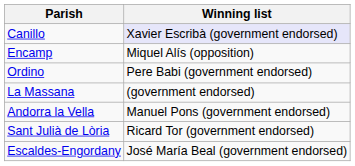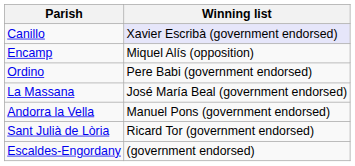 <table class="wikitable">
 <tr>
 <th>Parish</th>
 <th>Winning list</th>
 </tr>
 <tr>
 <td><a href='#'>Canillo</a></td>
 <td style="background: lavender;">Xavier Escribà (government endorsed)</td>
 </tr>
 <tr>
 <td><a href='#'>Encamp</a></td>
 <td>Miquel Alís (opposition)</td>
 </tr>
 <tr>
 <td><a href='#'>Ordino</a></td>
 <td>Pere Babi (government endorsed)</td>
 </tr>
 <tr>
 <td><a href='#'>La Massana</a></td>
-<td>(government endorsed)</td>
+<td>José María Beal (government endorsed)</td>
 </tr>
 <tr>
 <td><a href='#'>Andorra la Vella</a></td>
 <td>Manuel Pons (government endorsed)</td>
 </tr>
 <tr>
 <td><a href='#'>Sant Julià de Lòria</a></td>
 <td>Ricard Tor (government endorsed)</td>
 </tr>
 <tr>
 <td><a href='#'>Escaldes-Engordany</a></td>
-<td>José María Beal (government endorsed)</td>
+<td>(government endorsed)</td>
 </tr>
 </table>
